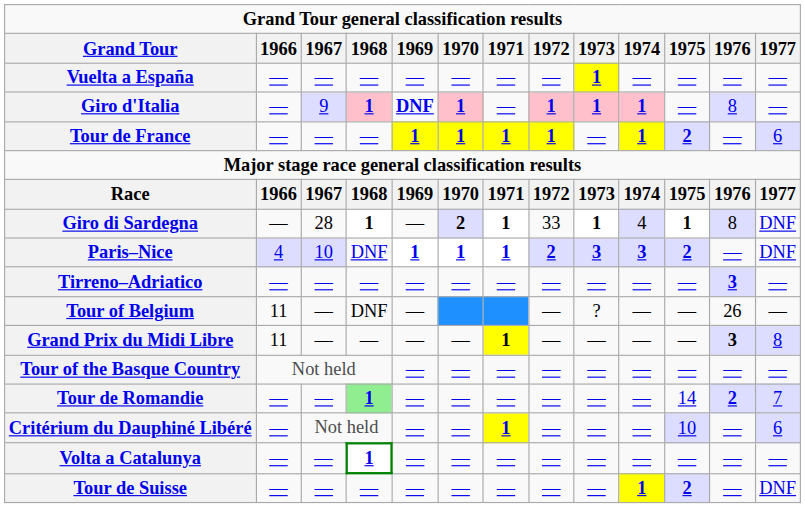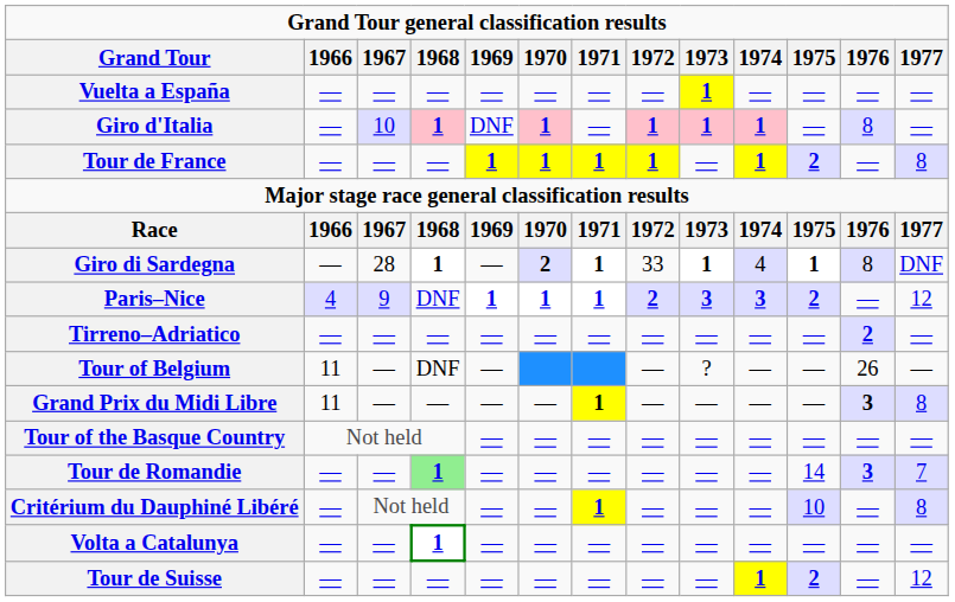 <table class="wikitable plainrowheaders">
 <tr>
 <td colspan=15 align="center"><strong>Grand Tour general classification results</strong></td>
 </tr>
 <tr>
 <th scope="col"><a href='#'>Grand Tour</a></th>
 <th scope="col">1966</th>
 <th scope="col">1967</th>
 <th scope="col">1968</th>
 <th scope="col">1969</th>
 <th scope="col">1970</th>
 <th scope="col">1971</th>
 <th scope="col">1972</th>
 <th scope="col">1973</th>
 <th scope="col">1974</th>
 <th scope="col">1975</th>
 <th scope="col">1976</th>
 <th scope="col">1977</th>
 </tr>
 <tr style="text-align:center;">
 <th scope="row"> <a href='#'>Vuelta a España</a></th>
 <td><a href='#'>—</a></td>
 <td><a href='#'>—</a></td>
 <td><a href='#'>—</a></td>
 <td><a href='#'>—</a></td>
 <td><a href='#'>—</a></td>
 <td><a href='#'>—</a></td>
 <td><a href='#'>—</a></td>
 <td style="background:yellow;"><a href='#'><strong>1</strong></a></td>
 <td><a href='#'>—</a></td>
 <td><a href='#'>—</a></td>
 <td><a href='#'>—</a></td>
 <td><a href='#'>—</a></td>
 </tr>
 <tr style="text-align:center;">
 <th scope="row"> <a href='#'>Giro d'Italia</a></th>
 <td><a href='#'>—</a></td>
-<td style="background:#ddf;"><a href='#'>9</a></td>
+<td style="background:#ddf;"><a href='#'>10</a></td>
 <td style="background:pink;"><a href='#'><strong>1</strong></a></td>
-<td><strong><a href='#'>DNF</a></strong></td>
+<td><a href='#'>DNF</a></td>
 <td style="background:pink;"><a href='#'><strong>1</strong></a></td>
 <td><a href='#'>—</a></td>
 <td style="background:pink;"><a href='#'><strong>1</strong></a></td>
 <td style="background:pink;"><a href='#'><strong>1</strong></a></td>
 <td style="background:pink;"><a href='#'><strong>1</strong></a></td>
 <td><a href='#'>—</a></td>
 <td style="background:#ddf;"><a href='#'>8</a></td>
 <td><a href='#'>—</a></td>
 </tr>
 <tr style="text-align:center;">
 <th scope="row"> <a href='#'>Tour de France</a></th>
 <td><a href='#'>—</a></td>
 <td><a href='#'>—</a></td>
 <td><a href='#'>—</a></td>
 <td style="background:yellow;"><a href='#'><strong>1</strong></a></td>
 <td style="background:yellow;"><a href='#'><strong>1</strong></a></td>
 <td style="background:yellow;"><a href='#'><strong>1</strong></a></td>
 <td style="background:yellow;"><a href='#'><strong>1</strong></a></td>
 <td><a href='#'>—</a></td>
 <td style="background:yellow;"><a href='#'><strong>1</strong></a></td>
 <td style="background:#ddf;"><a href='#'><strong>2</strong></a></td>
 <td><a href='#'>—</a></td>
-<td style="background:#ddf;"><a href='#'>6</a></td>
+<td style="background:#ddf;"><a href='#'>8</a></td>
 </tr>
 <tr>
 <td colspan=15 align="center"><strong>Major stage race general classification results</strong></td>
 </tr>
 <tr>
 <th>Race</th>
 <th scope="col">1966</th>
 <th scope="col">1967</th>
 <th scope="col">1968</th>
 <th scope="col">1969</th>
 <th scope="col">1970</th>
 <th scope="col">1971</th>
 <th scope="col">1972</th>
 <th scope="col">1973</th>
 <th scope="col">1974</th>
 <th scope="col">1975</th>
 <th scope="col">1976</th>
 <th scope="col">1977</th>
 </tr>
 <tr style="text-align:center;">
 <th scope="row"> <a href='#'>Giro di Sardegna</a></th>
 <td>—</td>
 <td>28</td>
 <td style="background:white;"><strong>1</strong></td>
 <td>—</td>
 <td style="background:#ddf;"><strong>2</strong></td>
 <td style="background:white;"><strong>1</strong></td>
 <td>33</td>
 <td style="background:white;"><strong>1</strong></td>
 <td style="background:#ddf;">4</td>
 <td style="background:white;"><strong>1</strong></td>
 <td style="background:#ddf;">8</td>
 <td><a href='#'>DNF</a></td>
 </tr>
 <tr style="text-align:center;">
 <th scope="row"> <a href='#'>Paris–Nice</a></th>
 <td style="background:#ddf;"><a href='#'>4</a></td>
-<td style="background:#ddf;"><a href='#'>10</a></td>
+<td style="background:#ddf;"><a href='#'>9</a></td>
 <td><a href='#'>DNF</a></td>
 <td style="background:white;"><a href='#'><strong>1</strong></a></td>
 <td style="background:white;"><a href='#'><strong>1</strong></a></td>
 <td style="background:white;"><a href='#'><strong>1</strong></a></td>
 <td style="background:#ddf;"><a href='#'><strong>2</strong></a></td>
 <td style="background:#ddf;"><a href='#'><strong>3</strong></a></td>
 <td style="background:#ddf;"><a href='#'><strong>3</strong></a></td>
 <td style="background:#ddf;"><a href='#'><strong>2</strong></a></td>
 <td><a href='#'>—</a></td>
-<td><a href='#'>DNF</a></td>
+<td><a href='#'>12</a></td>
 </tr>
 <tr style="text-align:center;">
 <th scope="row"> <a href='#'>Tirreno–Adriatico</a></th>
 <td><a href='#'>—</a></td>
 <td><a href='#'>—</a></td>
 <td><a href='#'>—</a></td>
 <td><a href='#'>—</a></td>
 <td><a href='#'>—</a></td>
 <td><a href='#'>—</a></td>
 <td><a href='#'>—</a></td>
 <td><a href='#'>—</a></td>
 <td><a href='#'>—</a></td>
 <td><a href='#'>—</a></td>
-<td style="background:#ddf;"><a href='#'><strong>3</strong></a></td>
+<td style="background:#ddf;"><a href='#'><strong>2</strong></a></td>
 <td><a href='#'>—</a></td>
 </tr>
 <tr style="text-align:center;">
 <th scope="row"> <a href='#'>Tour of Belgium</a></th>
 <td>11</td>
 <td>—</td>
 <td>DNF</td>
 <td>—</td>
 <td style="background:dodgerblue;"></td>
 <td style="background:dodgerblue;"></td>
 <td>—</td>
 <td>?</td>
 <td>—</td>
 <td>—</td>
 <td>26</td>
 <td>—</td>
 </tr>
 <tr align="center">
 <th scope="row"> <a href='#'>Grand Prix du Midi Libre</a></th>
 <td>11</td>
 <td>—</td>
 <td>—</td>
 <td>—</td>
 <td>—</td>
 <td style="background:yellow;"><strong>1</strong></td>
 <td>—</td>
 <td>—</td>
 <td>—</td>
 <td>—</td>
 <td style="background:#ddf;"><strong>3</strong></td>
 <td style="background:#ddf;"><a href='#'>8</a></td>
 </tr>
 <tr style="text-align:center;">
 <th scope="row"> <a href='#'>Tour of the Basque Country</a></th>
 <td style="color:#4d4d4d;" colspan=3>Not held</td>
 <td><a href='#'>—</a></td>
 <td><a href='#'>—</a></td>
 <td><a href='#'>—</a></td>
 <td><a href='#'>—</a></td>
 <td><a href='#'>—</a></td>
 <td><a href='#'>—</a></td>
 <td><a href='#'>—</a></td>
 <td><a href='#'>—</a></td>
 <td><a href='#'>—</a></td>
 </tr>
 <tr style="text-align:center;">
 <th scope="row"> <a href='#'>Tour de Romandie</a></th>
 <td><a href='#'>—</a></td>
 <td><a href='#'>—</a></td>
 <td style="background:lightgreen;"><a href='#'><strong>1</strong></a></td>
 <td><a href='#'>—</a></td>
 <td><a href='#'>—</a></td>
 <td><a href='#'>—</a></td>
 <td><a href='#'>—</a></td>
 <td><a href='#'>—</a></td>
 <td><a href='#'>—</a></td>
 <td><a href='#'>14</a></td>
-<td style="background:#ddf;"><a href='#'><strong>2</strong></a></td>
+<td style="background:#ddf;"><a href='#'><strong>3</strong></a></td>
 <td style="background:#ddf;"><a href='#'>7</a></td>
 </tr>
 <tr style="text-align:center;">
 <th scope="row"> <a href='#'>Critérium du Dauphiné Libéré</a></th>
 <td><a href='#'>—</a></td>
 <td style="color:#4d4d4d;" colspan=2>Not held</td>
 <td><a href='#'>—</a></td>
 <td><a href='#'>—</a></td>
 <td style="background:yellow;"><a href='#'><strong>1</strong></a></td>
 <td><a href='#'>—</a></td>
 <td><a href='#'>—</a></td>
 <td><a href='#'>—</a></td>
 <td style="background:#ddf;"><a href='#'>10</a></td>
 <td><a href='#'>—</a></td>
-<td style="background:#ddf;"><a href='#'>6</a></td>
+<td style="background:#ddf;"><a href='#'>8</a></td>
 </tr>
 <tr style="text-align:center;">
 <th scope="row"> <a href='#'>Volta a Catalunya</a></th>
 <td><a href='#'>—</a></td>
 <td><a href='#'>—</a></td>
 <td style="background:white; border:2px solid green;"><a href='#'><strong>1</strong></a></td>
 <td><a href='#'>—</a></td>
 <td><a href='#'>—</a></td>
 <td><a href='#'>—</a></td>
 <td><a href='#'>—</a></td>
 <td><a href='#'>—</a></td>
 <td><a href='#'>—</a></td>
 <td><a href='#'>—</a></td>
 <td><a href='#'>—</a></td>
 <td><a href='#'>—</a></td>
 </tr>
 <tr style="text-align:center;">
 <th scope="row"> <a href='#'>Tour de Suisse</a></th>
 <td><a href='#'>—</a></td>
 <td><a href='#'>—</a></td>
 <td><a href='#'>—</a></td>
 <td><a href='#'>—</a></td>
 <td><a href='#'>—</a></td>
 <td><a href='#'>—</a></td>
 <td><a href='#'>—</a></td>
 <td><a href='#'>—</a></td>
 <td style="background:yellow;"><a href='#'><strong>1</strong></a></td>
 <td style="background:#ddf;"><a href='#'><strong>2</strong></a></td>
 <td><a href='#'>—</a></td>
-<td><a href='#'>DNF</a></td>
+<td><a href='#'>12</a></td>
 </tr>
 </table>
